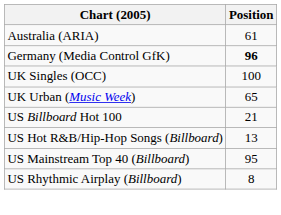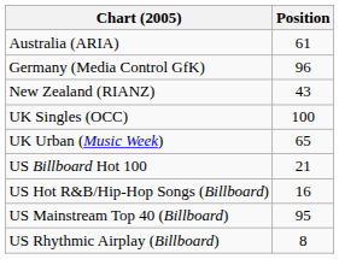 <table class="wikitable sortable">
 <tr>
 <th>Chart (2005)</th>
 <th>Position</th>
 </tr>
 <tr>
 <td>Australia (ARIA)</td>
 <td align="center">61</td>
 </tr>
 <tr>
 <td>Germany (Media Control GfK)</td>
-<td align="center"><strong>96</strong></td>
+<td align="center">96</td>
+</tr>
+<tr>
+<td>New Zealand (RIANZ)</td>
+<td align="center">43</td>
 </tr>
 <tr>
 <td>UK Singles (OCC)</td>
 <td align="center">100</td>
 </tr>
 <tr>
 <td>UK Urban (<em><a href='#'>Music Week</a></em>)</td>
 <td align="center">65</td>
 </tr>
 <tr>
 <td>US <em>Billboard</em> Hot 100</td>
 <td align="center">21</td>
 </tr>
 <tr>
 <td>US Hot R&B/Hip-Hop Songs (<em>Billboard</em>)</td>
-<td align="center">13</td>
+<td align="center">16</td>
 </tr>
 <tr>
 <td>US Mainstream Top 40 (<em>Billboard</em>)</td>
 <td align="center">95</td>
 </tr>
 <tr>
 <td>US Rhythmic Airplay (<em>Billboard</em>)</td>
 <td align="center">8</td>
 </tr>
 </table>
